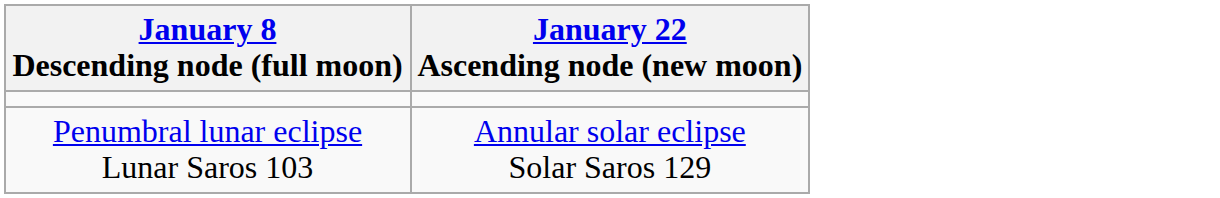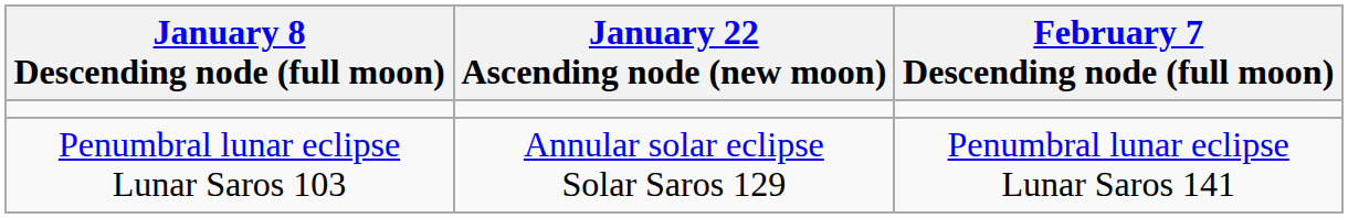 <table class="wikitable">
 <tr>
 <th><a href='#'>January 8</a><br>Descending node (full moon)<br></th>
 <th><a href='#'>January 22</a><br>Ascending node (new moon)<br></th>
+<th><a href='#'>February 7</a><br>Descending node (full moon)<br></th>
 </tr>
 <tr>
+<td></td>
 <td></td>
 <td></td>
 </tr>
 <tr align=center>
 <td><a href='#'>Penumbral lunar eclipse</a><br>Lunar Saros 103</td>
 <td><a href='#'>Annular solar eclipse</a><br>Solar Saros 129</td>
+<td><a href='#'>Penumbral lunar eclipse</a><br>Lunar Saros 141</td>
 </tr>
 </table>
